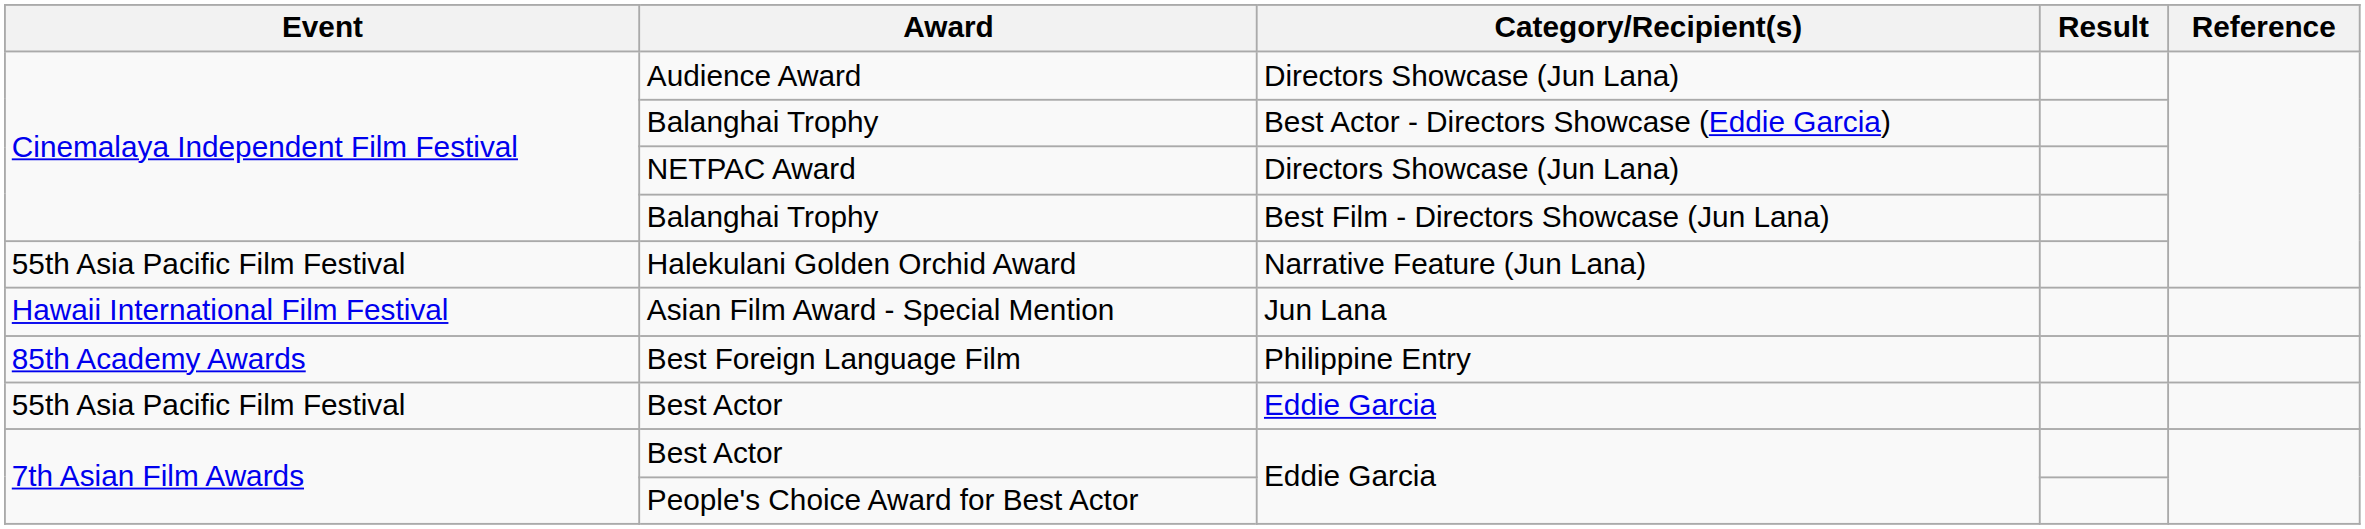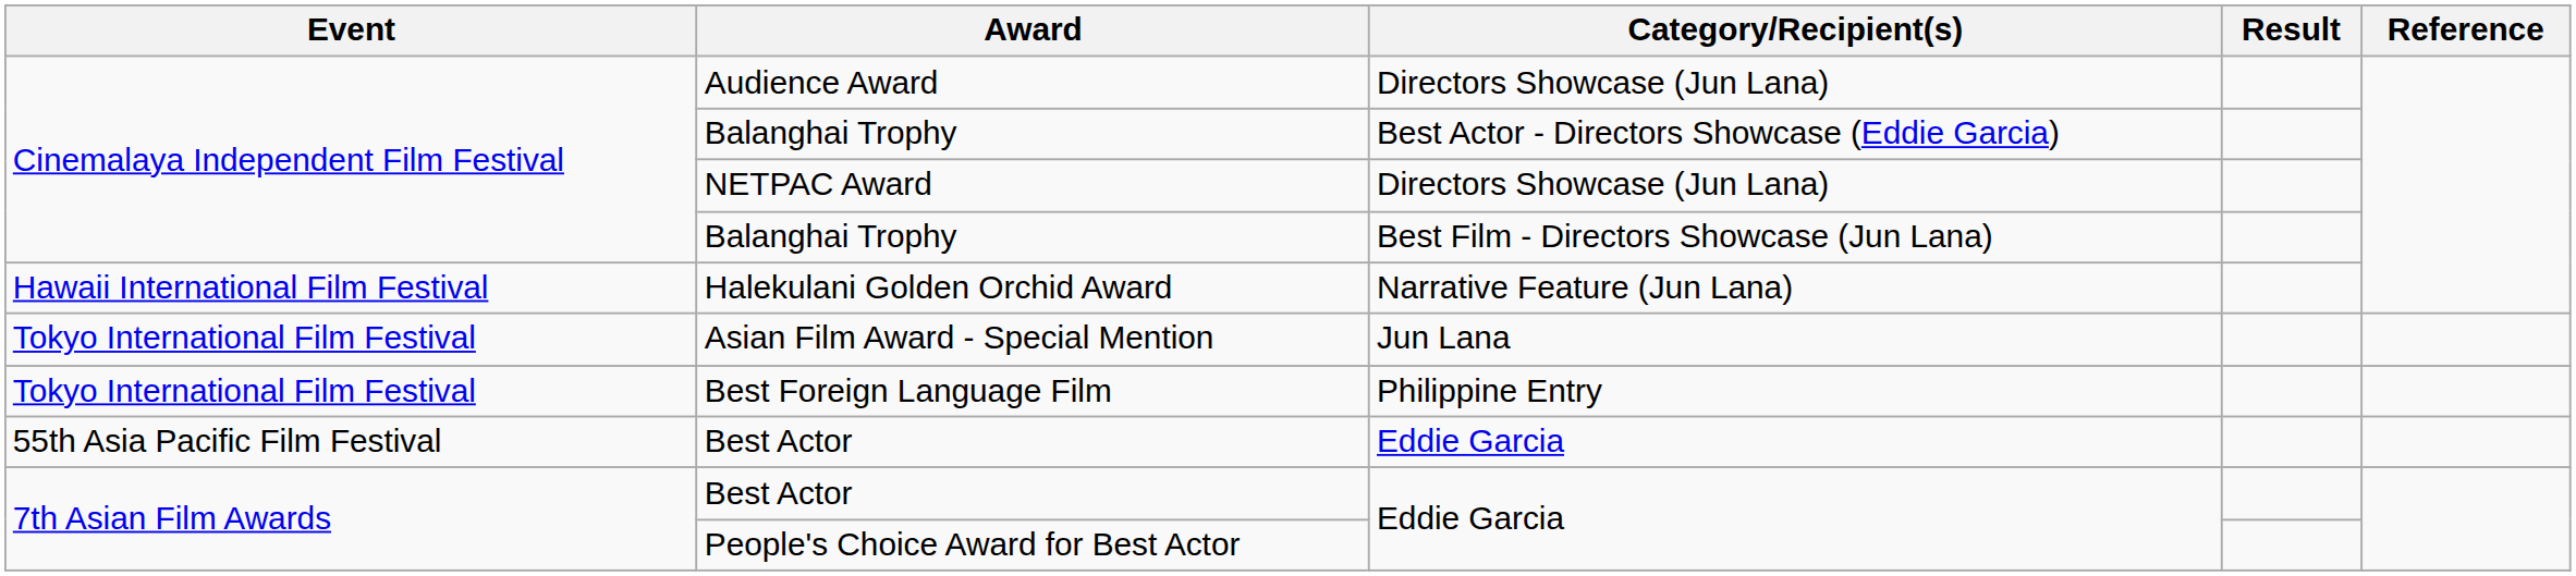 <table class="wikitable" style="width:80%;">
 <tr>
 <th>Event</th>
 <th>Award</th>
 <th>Category/Recipient(s)</th>
 <th>Result</th>
 <th>Reference</th>
 </tr>
 <tr>
 <td rowspan="4"><a href='#'>Cinemalaya Independent Film Festival</a></td>
 <td>Audience Award</td>
 <td>Directors Showcase (Jun Lana)</td>
 <td></td>
 <td rowspan="5" align="center"></td>
 </tr>
 <tr>
 <td>Balanghai Trophy</td>
 <td>Best Actor - Directors Showcase (<a href='#'>Eddie Garcia</a>)</td>
 <td></td>
 </tr>
 <tr>
 <td>NETPAC Award</td>
 <td>Directors Showcase (Jun Lana)</td>
 <td></td>
 </tr>
 <tr>
 <td>Balanghai Trophy</td>
 <td>Best Film - Directors Showcase (Jun Lana)</td>
 <td></td>
 </tr>
 <tr>
-<td>55th Asia Pacific Film Festival</td>
+<td><a href='#'>Hawaii International Film Festival</a></td>
 <td>Halekulani Golden Orchid Award</td>
 <td>Narrative Feature (Jun Lana)</td>
 <td></td>
 </tr>
 <tr>
-<td><a href='#'>Hawaii International Film Festival</a></td>
+<td><a href='#'>Tokyo International Film Festival</a></td>
 <td>Asian Film Award - Special Mention</td>
 <td>Jun Lana</td>
 <td></td>
 <td></td>
 </tr>
 <tr>
-<td><a href='#'>85th Academy Awards</a></td>
+<td><a href='#'>Tokyo International Film Festival</a></td>
 <td>Best Foreign Language Film</td>
 <td>Philippine Entry</td>
 <td></td>
 <td align="center"></td>
 </tr>
 <tr>
 <td>55th Asia Pacific Film Festival</td>
 <td>Best Actor</td>
 <td><a href='#'>Eddie Garcia</a></td>
 <td></td>
 <td></td>
 </tr>
 <tr>
 <td rowspan=2><a href='#'>7th Asian Film Awards</a></td>
 <td>Best Actor</td>
 <td rowspan=2>Eddie Garcia</td>
 <td></td>
 <td rowspan=2></td>
 </tr>
 <tr>
 <td>People's Choice Award for Best Actor</td>
 <td></td>
 </tr>
 </table>
